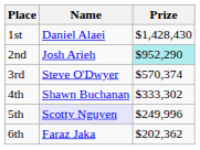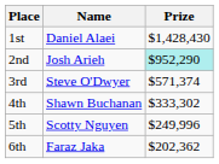 <table class="wikitable">
 <tr>
 <th>Place</th>
 <th>Name</th>
 <th>Prize</th>
 </tr>
 <tr>
 <td>1st</td>
 <td> <a href='#'>Daniel Alaei</a></td>
 <td>$1,428,430</td>
 </tr>
 <tr>
 <td>2nd</td>
 <td> <a href='#'>Josh Arieh</a></td>
 <td style="background: paleturquoise;">$952,290</td>
 </tr>
 <tr>
 <td>3rd</td>
 <td> <a href='#'>Steve O'Dwyer</a></td>
-<td>$570,374</td>
+<td>$571,374</td>
 </tr>
 <tr>
 <td>4th</td>
 <td> <a href='#'>Shawn Buchanan</a></td>
 <td>$333,302</td>
 </tr>
 <tr>
 <td>5th</td>
-<td style="background: lavender;"> <a href='#'>Scotty Nguyen</a></td>
+<td> <a href='#'>Scotty Nguyen</a></td>
 <td>$249,996</td>
 </tr>
 <tr>
 <td>6th</td>
 <td> <a href='#'>Faraz Jaka</a></td>
 <td>$202,362</td>
 </tr>
 </table>
